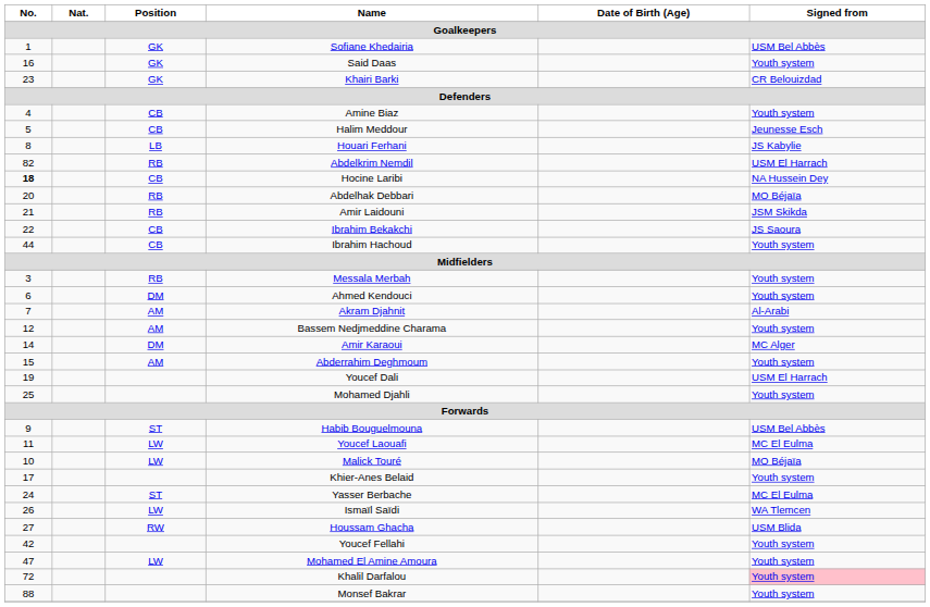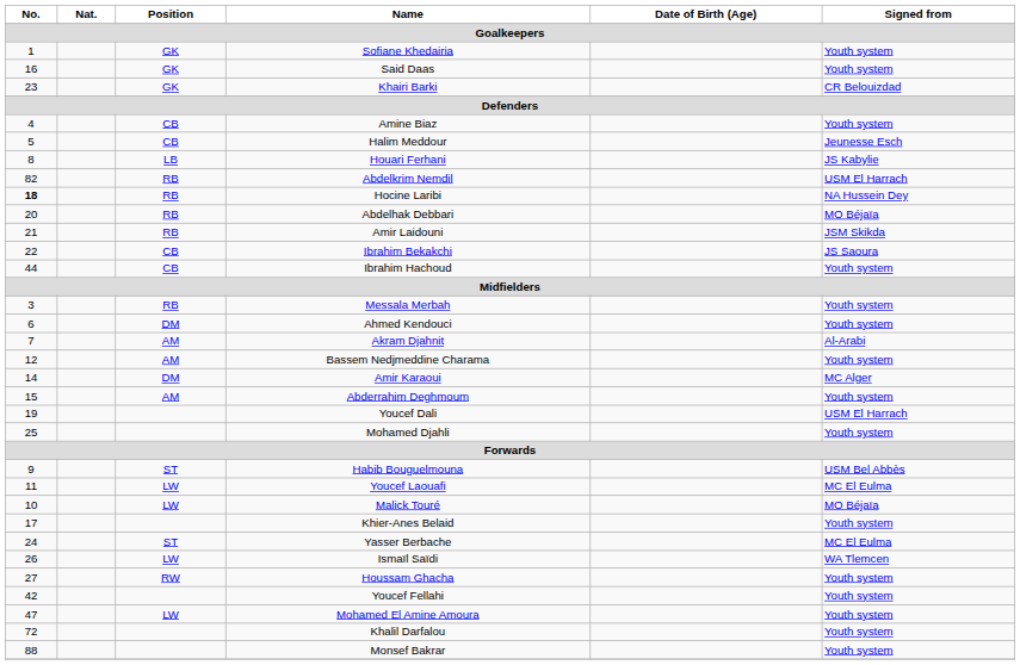 <table class="wikitable" style="text-align:center; font-size:90%; width:100%">
 <tr>
 <th style="background:white; color:black; text-align:center;">No.</th>
 <th style="background:white; color:black; text-align:center;">Nat.</th>
 <th style="background:white; color:black; text-align:center;">Position</th>
 <th style="background:white; color:black; text-align:center;">Name</th>
 <th style="background:white; color:black; text-align:center;">Date of Birth (Age)</th>
 <th style="background:white; color:black; text-align:center;">Signed from</th>
 </tr>
 <tr>
 <th colspan=10 style="background:#DCDCDC; text-align:center;">Goalkeepers</th>
 </tr>
 <tr>
 <td>1</td>
 <td></td>
 <td><a href='#'>GK</a></td>
 <td><a href='#'>Sofiane Khedairia</a></td>
 <td></td>
-<td style="text-align:left"> <a href='#'>USM Bel Abbès</a></td>
+<td style="text-align:left"> <a href='#'>Youth system</a></td>
 </tr>
 <tr>
 <td>16</td>
 <td></td>
 <td><a href='#'>GK</a></td>
 <td>Said Daas</td>
 <td></td>
 <td style="text-align:left"> <a href='#'>Youth system</a></td>
 </tr>
 <tr>
 <td>23</td>
 <td></td>
 <td><a href='#'>GK</a></td>
 <td><a href='#'>Khairi Barki</a></td>
 <td></td>
 <td style="text-align:left"> <a href='#'>CR Belouizdad</a></td>
 </tr>
 <tr>
 <th colspan=10 style="background:#DCDCDC; text-align:center;">Defenders</th>
 </tr>
 <tr>
 <td>4</td>
 <td></td>
 <td><a href='#'>CB</a></td>
 <td>Amine Biaz</td>
 <td></td>
 <td style="text-align:left"> <a href='#'>Youth system</a></td>
 </tr>
 <tr>
 <td>5</td>
 <td></td>
 <td><a href='#'>CB</a></td>
 <td>Halim Meddour</td>
 <td></td>
 <td style="text-align:left"> <a href='#'>Jeunesse Esch</a></td>
 </tr>
 <tr>
 <td>8</td>
 <td></td>
 <td><a href='#'>LB</a></td>
 <td><a href='#'>Houari Ferhani</a></td>
 <td></td>
 <td style="text-align:left"> <a href='#'>JS Kabylie</a></td>
 </tr>
 <tr>
 <td>82</td>
 <td></td>
 <td><a href='#'>RB</a></td>
 <td><a href='#'>Abdelkrim Nemdil</a></td>
 <td></td>
 <td style="text-align:left"> <a href='#'>USM El Harrach</a></td>
 </tr>
 <tr>
 <td><strong>18</strong></td>
 <td></td>
-<td><a href='#'>CB</a></td>
+<td><a href='#'>RB</a></td>
 <td>Hocine Laribi</td>
 <td></td>
 <td style="text-align:left"> <a href='#'>NA Hussein Dey</a></td>
 </tr>
 <tr>
 <td>20</td>
 <td></td>
 <td><a href='#'>RB</a></td>
 <td>Abdelhak Debbari</td>
 <td></td>
 <td style="text-align:left"> <a href='#'>MO Béjaïa</a></td>
 </tr>
 <tr>
 <td>21</td>
 <td></td>
 <td><a href='#'>RB</a></td>
 <td>Amir Laidouni</td>
 <td></td>
 <td style="text-align:left"> <a href='#'>JSM Skikda</a></td>
 </tr>
 <tr>
 <td>22</td>
 <td></td>
 <td><a href='#'>CB</a></td>
 <td><a href='#'>Ibrahim Bekakchi</a></td>
 <td></td>
 <td style="text-align:left"> <a href='#'>JS Saoura</a></td>
 </tr>
 <tr>
 <td>44</td>
 <td></td>
 <td><a href='#'>CB</a></td>
 <td>Ibrahim Hachoud</td>
 <td></td>
 <td style="text-align:left"> <a href='#'>Youth system</a></td>
 </tr>
 <tr>
 <th colspan=10 style="background:#DCDCDC; text-align:center;">Midfielders</th>
 </tr>
 <tr>
 <td>3</td>
 <td></td>
 <td><a href='#'>RB</a></td>
 <td><a href='#'>Messala Merbah</a></td>
 <td></td>
 <td style="text-align:left"> <a href='#'>Youth system</a></td>
 </tr>
 <tr>
 <td>6</td>
 <td></td>
 <td><a href='#'>DM</a></td>
 <td>Ahmed Kendouci</td>
 <td></td>
 <td style="text-align:left"> <a href='#'>Youth system</a></td>
 </tr>
 <tr>
 <td>7</td>
 <td></td>
 <td><a href='#'>AM</a></td>
 <td><a href='#'>Akram Djahnit</a></td>
 <td></td>
 <td style="text-align:left"> <a href='#'>Al-Arabi</a></td>
 </tr>
 <tr>
 <td>12</td>
 <td></td>
 <td><a href='#'>AM</a></td>
 <td>Bassem Nedjmeddine Charama</td>
 <td></td>
 <td style="text-align:left"> <a href='#'>Youth system</a></td>
 </tr>
 <tr>
 <td>14</td>
 <td></td>
 <td><a href='#'>DM</a></td>
 <td><a href='#'>Amir Karaoui</a></td>
 <td></td>
 <td style="text-align:left"> <a href='#'>MC Alger</a></td>
 </tr>
 <tr>
 <td>15</td>
 <td></td>
 <td><a href='#'>AM</a></td>
 <td><a href='#'>Abderrahim Deghmoum</a></td>
 <td></td>
 <td style="text-align:left"> <a href='#'>Youth system</a></td>
 </tr>
 <tr>
 <td>19</td>
 <td></td>
 <td></td>
 <td>Youcef Dali</td>
 <td></td>
 <td style="text-align:left"> <a href='#'>USM El Harrach</a></td>
 </tr>
 <tr>
 <td>25</td>
 <td></td>
 <td></td>
 <td>Mohamed Djahli</td>
 <td></td>
 <td style="text-align:left"> <a href='#'>Youth system</a></td>
 </tr>
 <tr>
 <th colspan=10 style="background:#DCDCDC; text-align:center;">Forwards</th>
 </tr>
 <tr>
 <td>9</td>
 <td></td>
 <td><a href='#'>ST</a></td>
 <td><a href='#'>Habib Bouguelmouna</a></td>
 <td></td>
 <td style="text-align:left"> <a href='#'>USM Bel Abbès</a></td>
 </tr>
 <tr>
 <td>11</td>
 <td></td>
 <td><a href='#'>LW</a></td>
 <td><a href='#'>Youcef Laouafi</a></td>
 <td></td>
 <td style="text-align:left"> <a href='#'>MC El Eulma</a></td>
 </tr>
 <tr>
 <td>10</td>
 <td></td>
 <td><a href='#'>LW</a></td>
 <td><a href='#'>Malick Touré</a></td>
 <td></td>
 <td style="text-align:left"> <a href='#'>MO Béjaïa</a></td>
 </tr>
 <tr>
 <td>17</td>
 <td></td>
 <td></td>
 <td>Khier-Anes Belaid</td>
 <td></td>
 <td style="text-align:left"> <a href='#'>Youth system</a></td>
 </tr>
 <tr>
 <td>24</td>
 <td></td>
 <td><a href='#'>ST</a></td>
 <td>Yasser Berbache</td>
 <td></td>
 <td style="text-align:left"> <a href='#'>MC El Eulma</a></td>
 </tr>
 <tr>
 <td>26</td>
 <td></td>
 <td><a href='#'>LW</a></td>
 <td>Ismaïl Saïdi</td>
 <td></td>
 <td style="text-align:left"> <a href='#'>WA Tlemcen</a></td>
 </tr>
 <tr>
 <td>27</td>
 <td></td>
 <td><a href='#'>RW</a></td>
 <td><a href='#'>Houssam Ghacha</a></td>
 <td></td>
-<td style="text-align:left"> <a href='#'>USM Blida</a></td>
+<td style="text-align:left"> <a href='#'>Youth system</a></td>
 </tr>
 <tr>
 <td>42</td>
 <td></td>
 <td></td>
 <td>Youcef Fellahi</td>
 <td></td>
 <td style="text-align:left"> <a href='#'>Youth system</a></td>
 </tr>
 <tr>
 <td>47</td>
 <td></td>
 <td><a href='#'>LW</a></td>
 <td><a href='#'>Mohamed El Amine Amoura</a></td>
 <td></td>
 <td style="text-align:left"> <a href='#'>Youth system</a></td>
 </tr>
 <tr>
 <td>72</td>
 <td></td>
 <td></td>
 <td>Khalil Darfalou</td>
 <td></td>
-<td style="background: pink; text-align:left"> <a href='#'>Youth system</a></td>
+<td style="text-align:left"> <a href='#'>Youth system</a></td>
 </tr>
 <tr>
 <td>88</td>
 <td></td>
 <td></td>
 <td>Monsef Bakrar</td>
 <td></td>
 <td style="text-align:left"> <a href='#'>Youth system</a></td>
 </tr>
 <tr>
 </tr>
 </table>
